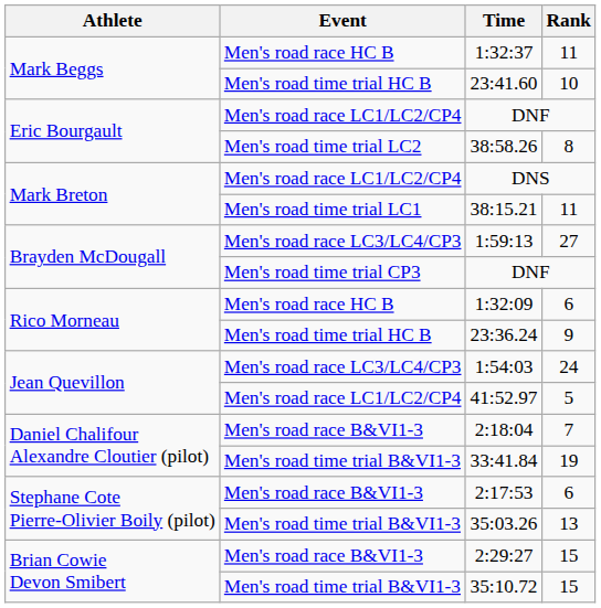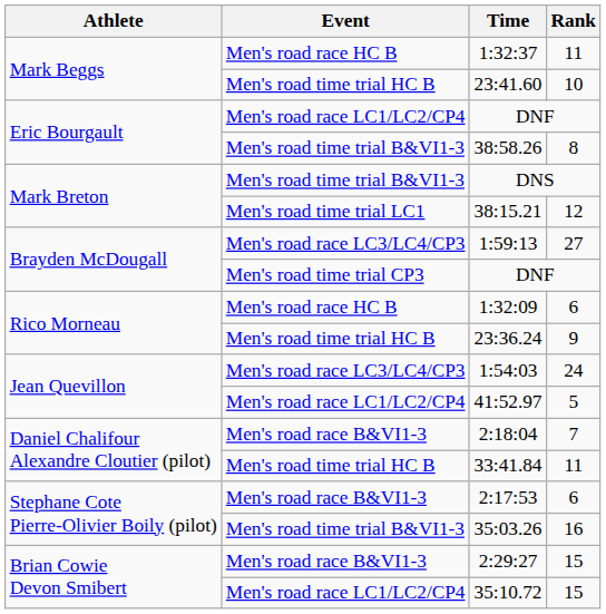 <table class=wikitable style="font-size:90%">
 <tr>
 <th>Athlete</th>
 <th>Event</th>
 <th>Time</th>
 <th>Rank</th>
 </tr>
 <tr>
 <td rowspan="2"><a href='#'>Mark Beggs</a></td>
 <td><a href='#'>Men's road race HC B</a></td>
 <td style="text-align:center;">1:32:37</td>
 <td style="text-align:center;">11</td>
 </tr>
 <tr>
 <td><a href='#'>Men's road time trial HC B</a></td>
 <td style="text-align:center;">23:41.60</td>
 <td style="text-align:center;">10</td>
 </tr>
 <tr>
 <td rowspan="2"><a href='#'>Eric Bourgault</a></td>
 <td><a href='#'>Men's road race LC1/LC2/CP4</a></td>
 <td style="text-align:center;" colspan="2">DNF</td>
 </tr>
 <tr>
-<td><a href='#'>Men's road time trial LC2</a></td>
+<td><a href='#'>Men's road time trial B&VI1-3</a></td>
 <td style="text-align:center;">38:58.26</td>
 <td style="text-align:center;">8</td>
 </tr>
 <tr>
 <td rowspan="2"><a href='#'>Mark Breton</a></td>
-<td><a href='#'>Men's road race LC1/LC2/CP4</a></td>
+<td><a href='#'>Men's road time trial B&VI1-3</a></td>
 <td style="text-align:center;" colspan="2">DNS</td>
 </tr>
 <tr>
 <td><a href='#'>Men's road time trial LC1</a></td>
 <td style="text-align:center;">38:15.21</td>
-<td style="text-align:center;">11</td>
+<td style="text-align:center;">12</td>
 </tr>
 <tr>
 <td rowspan="2"><a href='#'>Brayden McDougall</a></td>
 <td><a href='#'>Men's road race LC3/LC4/CP3</a></td>
 <td style="text-align:center;">1:59:13</td>
 <td style="text-align:center;">27</td>
 </tr>
 <tr>
 <td><a href='#'>Men's road time trial CP3</a></td>
 <td style="text-align:center;" colspan="2">DNF</td>
 </tr>
 <tr>
 <td rowspan="2"><a href='#'>Rico Morneau</a></td>
 <td><a href='#'>Men's road race HC B</a></td>
 <td style="text-align:center;">1:32:09</td>
 <td style="text-align:center;">6</td>
 </tr>
 <tr>
 <td><a href='#'>Men's road time trial HC B</a></td>
 <td style="text-align:center;">23:36.24</td>
 <td style="text-align:center;">9</td>
 </tr>
 <tr>
 <td rowspan="2"><a href='#'>Jean Quevillon</a></td>
 <td><a href='#'>Men's road race LC3/LC4/CP3</a></td>
 <td style="text-align:center;">1:54:03</td>
 <td style="text-align:center;">24</td>
 </tr>
 <tr>
 <td><a href='#'>Men's road race LC1/LC2/CP4</a></td>
 <td style="text-align:center;">41:52.97</td>
 <td style="text-align:center;">5</td>
 </tr>
 <tr>
 <td rowspan="2"><a href='#'>Daniel Chalifour</a><br> <a href='#'>Alexandre Cloutier</a> (pilot)</td>
 <td><a href='#'>Men's road race B&VI1-3</a></td>
 <td style="text-align:center;">2:18:04</td>
 <td style="text-align:center;">7</td>
 </tr>
 <tr>
-<td><a href='#'>Men's road time trial B&VI1-3</a></td>
+<td><a href='#'>Men's road time trial HC B</a></td>
 <td style="text-align:center;">33:41.84</td>
-<td style="text-align:center;">19</td>
+<td style="text-align:center;">11</td>
 </tr>
 <tr>
 <td rowspan="2"><a href='#'>Stephane Cote</a><br> <a href='#'>Pierre-Olivier Boily</a> (pilot)</td>
 <td><a href='#'>Men's road race B&VI1-3</a></td>
 <td style="text-align:center;">2:17:53</td>
 <td style="text-align:center;">6</td>
 </tr>
 <tr>
 <td><a href='#'>Men's road time trial B&VI1-3</a></td>
 <td style="text-align:center;">35:03.26</td>
-<td style="text-align:center;">13</td>
+<td style="text-align:center;">16</td>
 </tr>
 <tr>
 <td rowspan="2"><a href='#'>Brian Cowie</a><br> <a href='#'>Devon Smibert</a></td>
 <td><a href='#'>Men's road race B&VI1-3</a></td>
 <td style="text-align:center;">2:29:27</td>
 <td style="text-align:center;">15</td>
 </tr>
 <tr>
-<td><a href='#'>Men's road time trial B&VI1-3</a></td>
+<td><a href='#'>Men's road race LC1/LC2/CP4</a></td>
 <td style="text-align:center;">35:10.72</td>
 <td style="text-align:center;">15</td>
 </tr>
 </table>
